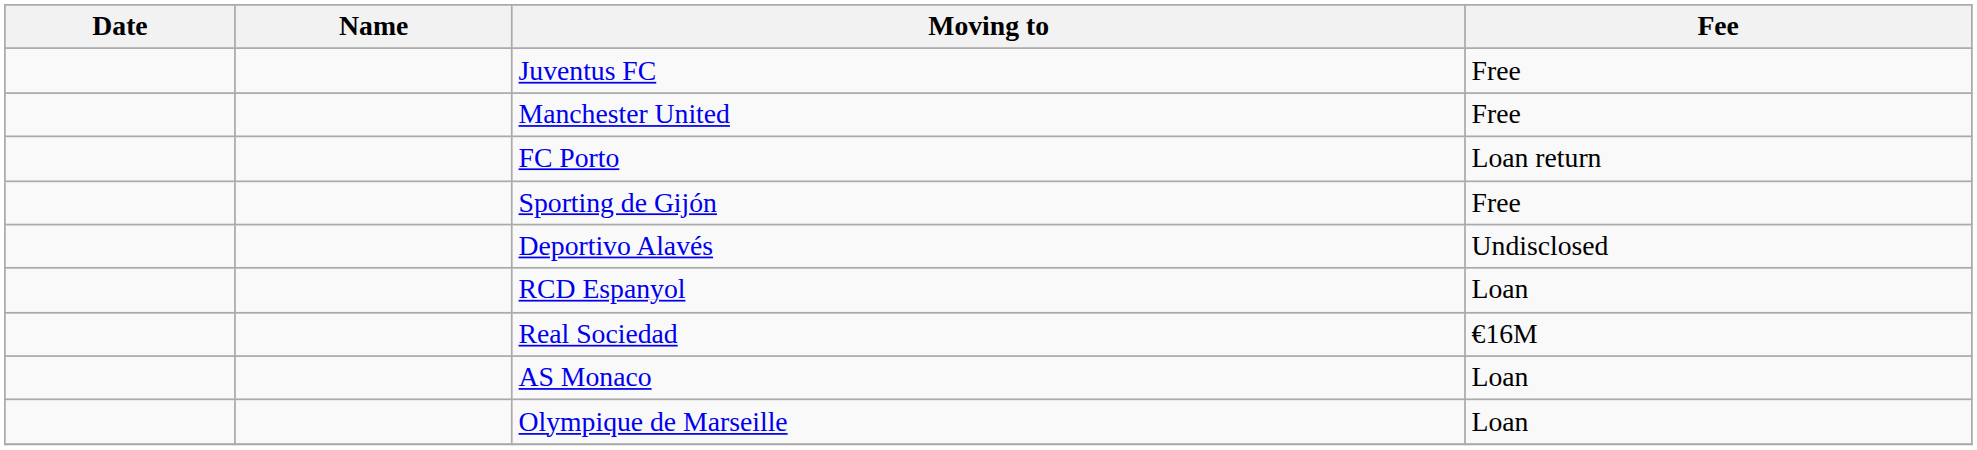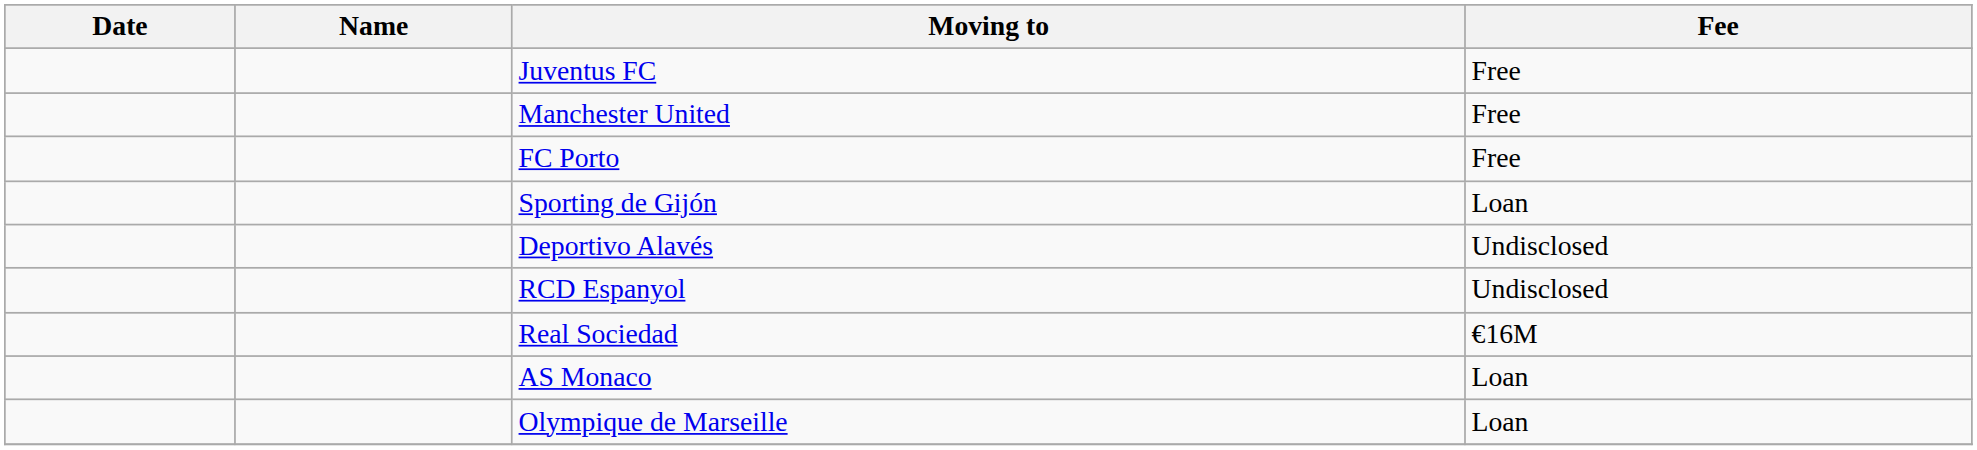 <table class="wikitable sortable" width=90%>
 <tr>
 <th>Date</th>
 <th>Name</th>
 <th>Moving to</th>
 <th>Fee</th>
 </tr>
 <tr>
 <td></td>
 <td> </td>
 <td> <a href='#'>Juventus FC</a></td>
 <td>Free</td>
 </tr>
 <tr>
 <td></td>
 <td> </td>
 <td> <a href='#'>Manchester United</a></td>
 <td>Free</td>
 </tr>
 <tr>
 <td></td>
 <td> </td>
 <td> <a href='#'>FC Porto</a></td>
-<td>Loan return</td>
+<td>Free</td>
 </tr>
 <tr>
 <td></td>
 <td> </td>
 <td> <a href='#'>Sporting de Gijón</a></td>
-<td>Free</td>
+<td>Loan</td>
 </tr>
 <tr>
 <td></td>
 <td> </td>
 <td> <a href='#'>Deportivo Alavés</a></td>
 <td>Undisclosed</td>
 </tr>
 <tr>
 <td></td>
 <td> </td>
 <td> <a href='#'>RCD Espanyol</a></td>
-<td>Loan</td>
+<td>Undisclosed</td>
 </tr>
 <tr>
 <td></td>
 <td> </td>
 <td> <a href='#'>Real Sociedad</a></td>
 <td>€16M</td>
 </tr>
 <tr>
 <td></td>
 <td> </td>
 <td> <a href='#'>AS Monaco</a></td>
 <td>Loan</td>
 </tr>
 <tr>
 <td></td>
 <td> </td>
 <td> <a href='#'>Olympique de Marseille</a></td>
 <td>Loan</td>
 </tr>
 <tr>
 </tr>
 </table>
